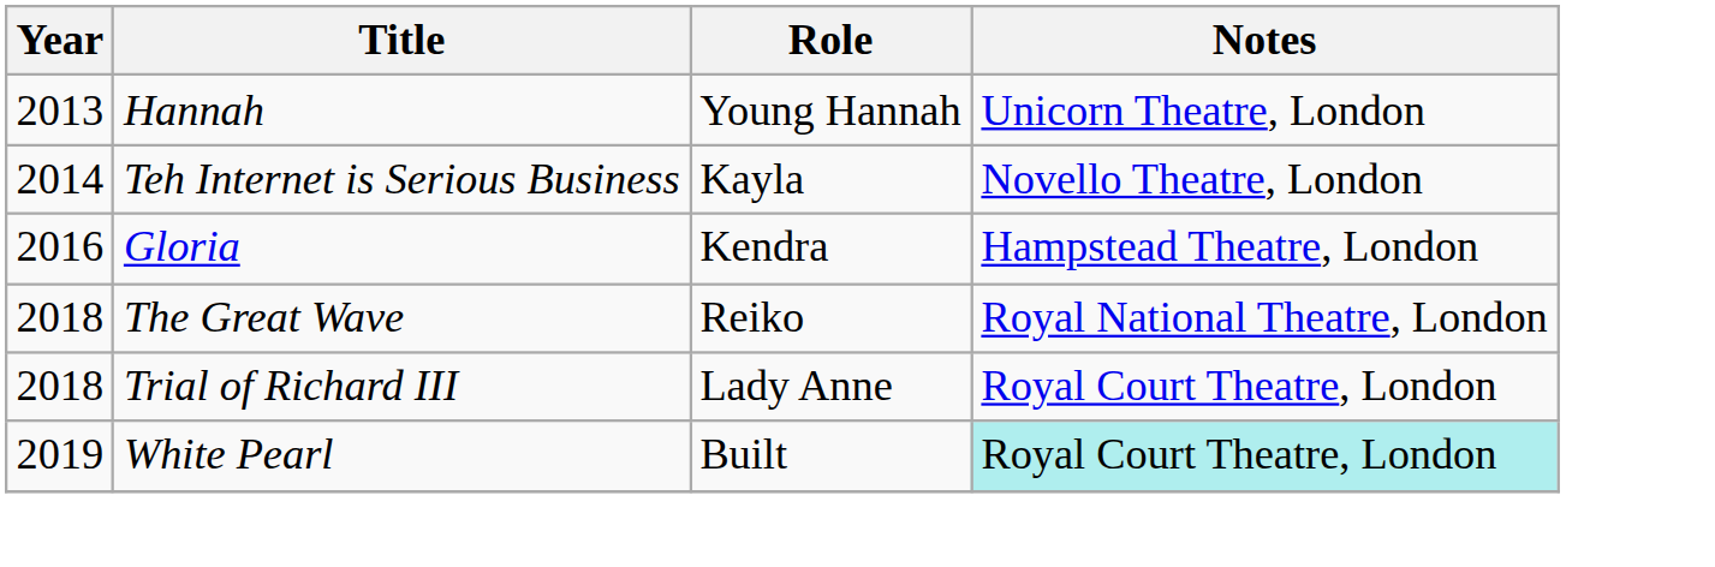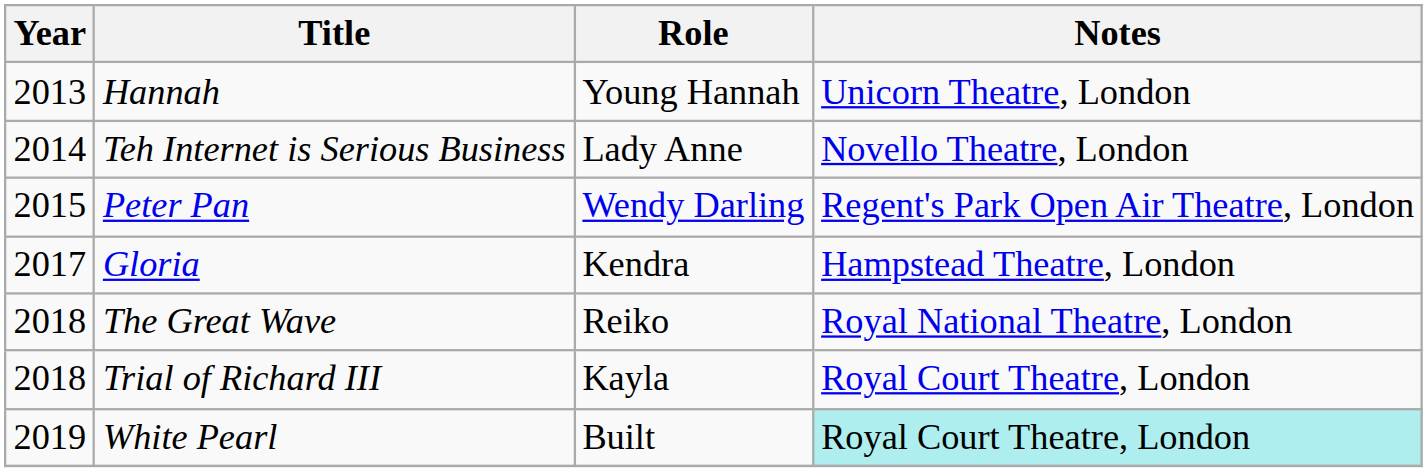 <table class="wikitable">
 <tr>
 <th>Year</th>
 <th>Title</th>
 <th>Role</th>
 <th>Notes</th>
 </tr>
 <tr>
 <td>2013</td>
 <td><em>Hannah</em></td>
 <td>Young Hannah</td>
 <td><a href='#'>Unicorn Theatre</a>, London</td>
 </tr>
 <tr>
 <td>2014</td>
 <td><em>Teh Internet is Serious Business</em></td>
-<td>Kayla</td>
+<td>Lady Anne</td>
 <td><a href='#'>Novello Theatre</a>, London</td>
 </tr>
 <tr>
-<td>2016</td>
+<td>2015</td>
+<td><em><a href='#'>Peter Pan</a></em></td>
+<td><a href='#'>Wendy Darling</a></td>
+<td><a href='#'>Regent's Park Open Air Theatre</a>, London</td>
+</tr>
+<tr>
+<td>2017</td>
 <td><em><a href='#'>Gloria</a></em></td>
 <td>Kendra</td>
 <td><a href='#'>Hampstead Theatre</a>, London</td>
 </tr>
 <tr>
 <td>2018</td>
 <td><em>The Great Wave</em></td>
 <td>Reiko</td>
 <td><a href='#'>Royal National Theatre</a>, London</td>
 </tr>
 <tr>
 <td>2018</td>
 <td><em>Trial of Richard III</em></td>
-<td>Lady Anne</td>
+<td>Kayla</td>
 <td><a href='#'>Royal Court Theatre</a>, London</td>
 </tr>
 <tr>
 <td>2019</td>
 <td><em>White Pearl</em></td>
 <td>Built</td>
 <td style="background: paleturquoise;">Royal Court Theatre, London</td>
 </tr>
 <tr>
 </tr>
 </table>
